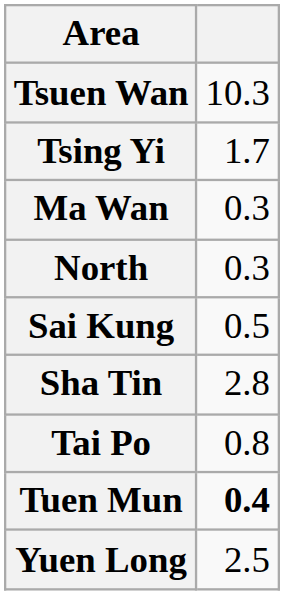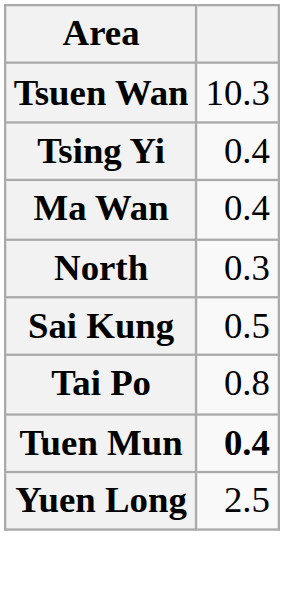 <table class="wikitable sortable" style="text-align:right;">
 <tr>
 <th scope="col">Area</th>
 <th scope="col"></th>
 </tr>
 <tr>
 <th scope="row">Tsuen Wan</th>
 <td>10.3</td>
 </tr>
 <tr>
 <th scope="row">Tsing Yi</th>
-<td>1.7</td>
+<td>0.4</td>
 </tr>
 <tr>
 <th scope="row">Ma Wan</th>
-<td>0.3</td>
+<td>0.4</td>
 </tr>
 <tr>
 <th scope="row">North</th>
 <td>0.3</td>
 </tr>
 <tr>
 <th scope="row">Sai Kung</th>
 <td>0.5</td>
-</tr>
-<tr>
-<th scope="row">Sha Tin</th>
-<td>2.8</td>
 </tr>
 <tr>
 <th scope="row">Tai Po</th>
 <td>0.8</td>
 </tr>
 <tr>
 <th scope="row">Tuen Mun</th>
 <td><strong>0.4</strong></td>
 </tr>
 <tr>
 <th scope="row">Yuen Long</th>
 <td>2.5</td>
 </tr>
 </table>
